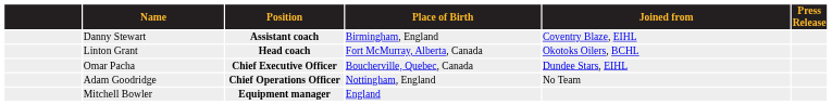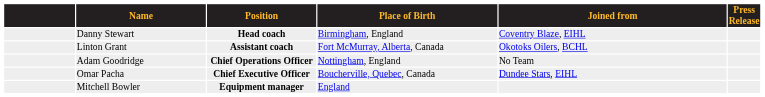 <table>
 <tr bgcolor="#231F20" style="color: #FDB827">
 <th width=10%></th>
 <th width=18%>Name</th>
 <th width=15%>Position</th>
 <th width=25%>Place of Birth</th>
 <th width=32%>Joined from</th>
 <th width=10%>Press Release</th>
 </tr>
 <tr style="background:#eee;">
 <td align=center></td>
 <td>Danny Stewart</td>
-<td align="center"><strong>Assistant coach</strong></td>
+<td align=center><strong>Head coach</strong></td>
 <td><a href='#'>Birmingham</a>, England</td>
 <td><a href='#'>Coventry Blaze</a>, <a href='#'>EIHL</a></td>
 <td></td>
 </tr>
 <tr style="background:#eee;">
 <td align="center"></td>
 <td>Linton Grant</td>
-<td align=center><strong>Head coach</strong></td>
+<td align="center"><strong>Assistant coach</strong></td>
 <td><a href='#'>Fort McMurray, Alberta</a>, Canada</td>
 <td><a href='#'>Okotoks Oilers</a>, <a href='#'>BCHL</a></td>
+<td></td>
+</tr>
+<tr style="background:#eee;">
+<td align="center"></td>
+<td>Adam Goodridge</td>
+<td align="center"><strong>Chief Operations Officer</strong></td>
+<td><a href='#'>Nottingham</a>, England</td>
+<td>No Team</td>
 <td></td>
 </tr>
 <tr style="background:#eee;">
 <td align="center"></td>
 <td>Omar Pacha</td>
 <td align="center"><strong>Chief Executive Officer</strong></td>
 <td><a href='#'>Boucherville, Quebec</a>, Canada</td>
 <td><a href='#'>Dundee Stars</a>, <a href='#'>EIHL</a></td>
 <td></td>
 </tr>
 <tr style="background:#eee;">
-<td align="center"></td>
-<td>Adam Goodridge</td>
-<td align="center"><strong>Chief Operations Officer</strong></td>
-<td><a href='#'>Nottingham</a>, England</td>
-<td>No Team</td>
-<td></td>
-</tr>
-<tr style="background:#eee;">
 <td align=center></td>
 <td>Mitchell Bowler</td>
 <td align=center><strong>Equipment manager</strong></td>
 <td><a href='#'>England</a></td>
 <td></td>
 <td></td>
 </tr>
 </table>
